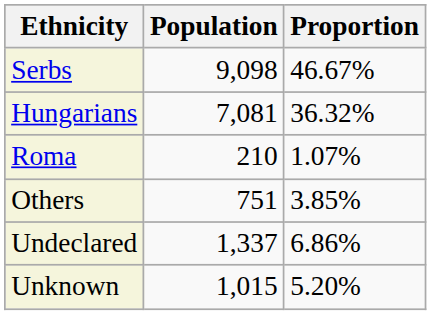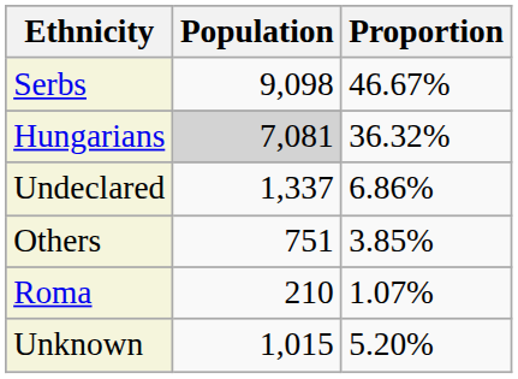 <table class="wikitable">
 <tr>
 <th>Ethnicity</th>
 <th>Population</th>
 <th>Proportion</th>
 </tr>
 <tr>
 <td style="background:#F5F5DC;"><a href='#'>Serbs</a></td>
 <td align="right">9,098</td>
 <td>46.67%</td>
 </tr>
 <tr>
 <td style="background:#F5F5DC;"><a href='#'>Hungarians</a></td>
-<td align="right">7,081</td>
+<td align="right" style="background: lightgrey;">7,081</td>
 <td>36.32%</td>
+</tr>
+<tr>
+<td style="background:#F5F5DC;">Undeclared</td>
+<td align="right">1,337</td>
+<td>6.86%</td>
+</tr>
+<tr>
+<td style="background:#F5F5DC;">Others</td>
+<td align="right">751</td>
+<td>3.85%</td>
 </tr>
 <tr>
 <td style="background:#F5F5DC;"><a href='#'>Roma</a></td>
 <td align="right">210</td>
 <td>1.07%</td>
 </tr>
 <tr>
-<td style="background:#F5F5DC;">Others</td>
-<td align="right">751</td>
-<td>3.85%</td>
-</tr>
-<tr>
-<td style="background:#F5F5DC;">Undeclared</td>
-<td align="right">1,337</td>
-<td>6.86%</td>
-</tr>
-<tr>
 <td style="background:#F5F5DC;">Unknown</td>
 <td align="right">1,015</td>
 <td>5.20%</td>
 </tr>
 </table>
